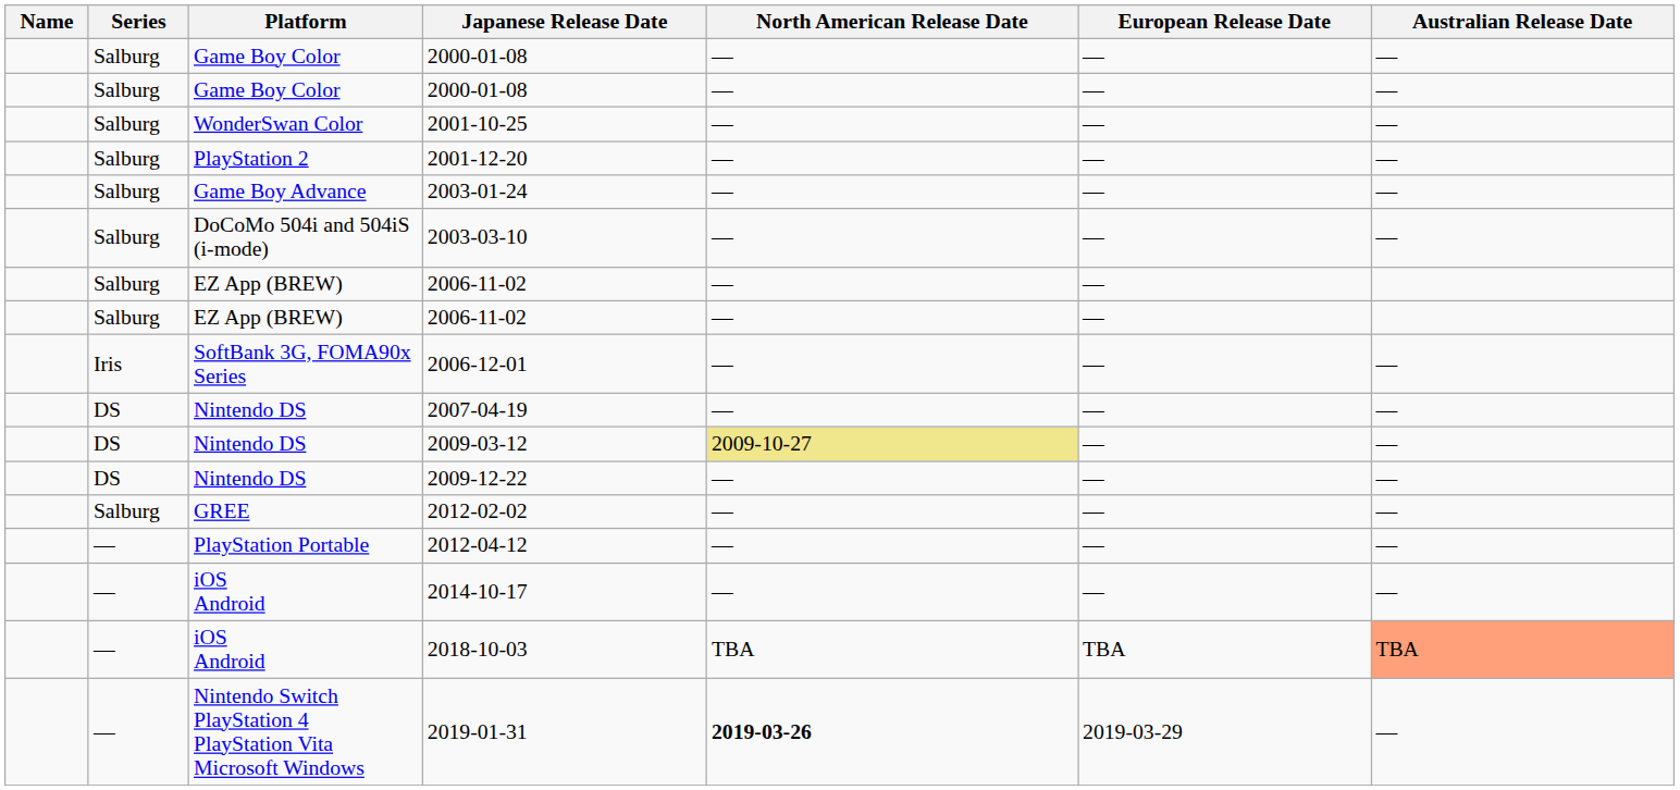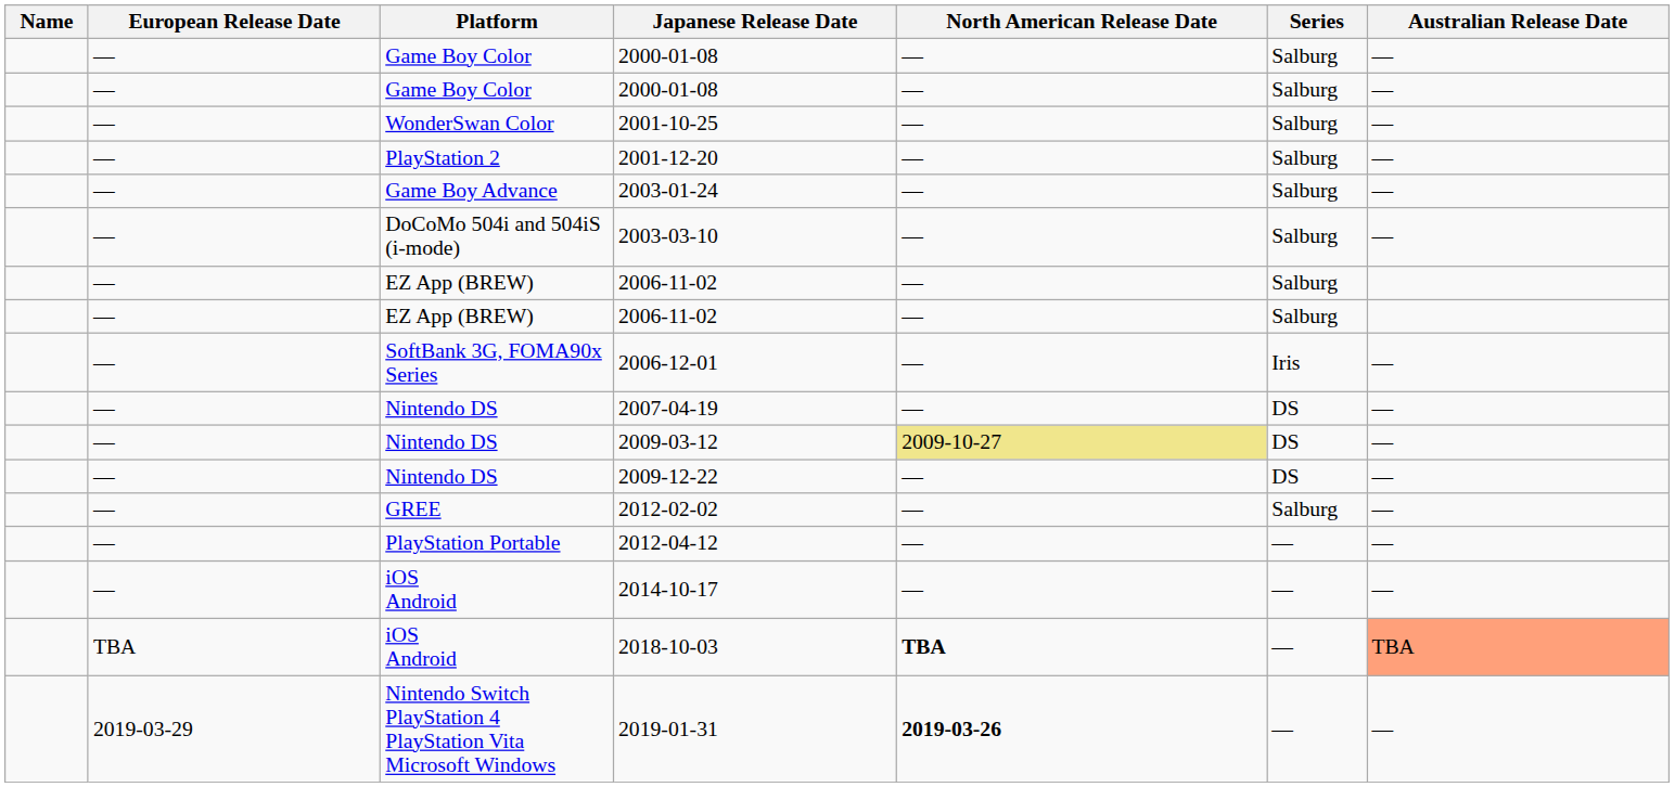 <table class="wikitable sortable">
 <tr>
 <th>Name</th>
-<th>Series</th>
+<th>European Release Date</th>
 <th style="width:14%;">Platform</th>
 <th>Japanese Release Date</th>
 <th>North American Release Date</th>
-<th>European Release Date</th>
+<th>Series</th>
 <th>Australian Release Date</th>
 </tr>
 <tr>
 <td></td>
-<td>Salburg</td>
+<td>—</td>
 <td><a href='#'>Game Boy Color</a></td>
 <td>2000-01-08</td>
 <td>—</td>
-<td>—</td>
+<td>Salburg</td>
 <td>—</td>
 </tr>
 <tr>
 <td></td>
-<td>Salburg</td>
+<td>—</td>
 <td><a href='#'>Game Boy Color</a></td>
 <td>2000-01-08</td>
 <td>—</td>
-<td>—</td>
+<td>Salburg</td>
 <td>—</td>
 </tr>
 <tr>
 <td></td>
-<td>Salburg</td>
+<td>—</td>
 <td><a href='#'>WonderSwan Color</a></td>
 <td>2001-10-25</td>
 <td>—</td>
-<td>—</td>
+<td>Salburg</td>
 <td>—</td>
 </tr>
 <tr>
 <td></td>
-<td>Salburg</td>
+<td>—</td>
 <td><a href='#'>PlayStation 2</a></td>
 <td>2001-12-20</td>
 <td>—</td>
-<td>—</td>
+<td>Salburg</td>
 <td>—</td>
 </tr>
 <tr>
 <td></td>
-<td>Salburg</td>
+<td>—</td>
 <td><a href='#'>Game Boy Advance</a></td>
 <td>2003-01-24</td>
 <td>—</td>
-<td>—</td>
+<td>Salburg</td>
 <td>—</td>
 </tr>
 <tr>
 <td></td>
-<td>Salburg</td>
+<td>—</td>
 <td>DoCoMo 504i and 504iS (i-mode)</td>
 <td>2003-03-10</td>
 <td>—</td>
-<td>—</td>
+<td>Salburg</td>
 <td>—</td>
 </tr>
 <tr>
 <td></td>
-<td>Salburg</td>
+<td>—</td>
 <td>EZ App (BREW)</td>
 <td>2006-11-02</td>
 <td>—</td>
-<td>—</td>
+<td>Salburg</td>
 <td></td>
 </tr>
 <tr>
 <td></td>
-<td>Salburg</td>
+<td>—</td>
 <td>EZ App (BREW)</td>
 <td>2006-11-02</td>
 <td>—</td>
-<td>—</td>
+<td>Salburg</td>
 <td></td>
 </tr>
 <tr>
 <td></td>
-<td>Iris</td>
+<td>—</td>
 <td><a href='#'>SoftBank 3G, FOMA90x Series</a></td>
 <td>2006-12-01</td>
 <td>—</td>
-<td>—</td>
+<td>Iris</td>
 <td>—</td>
 </tr>
 <tr>
 <td></td>
-<td>DS</td>
+<td>—</td>
 <td><a href='#'>Nintendo DS</a></td>
 <td>2007-04-19</td>
 <td>—</td>
-<td>—</td>
+<td>DS</td>
 <td>—</td>
 </tr>
 <tr>
 <td></td>
-<td>DS</td>
+<td>—</td>
 <td><a href='#'>Nintendo DS</a></td>
 <td>2009-03-12</td>
 <td style="background: khaki;">2009-10-27</td>
-<td>—</td>
+<td>DS</td>
 <td>—</td>
 </tr>
 <tr>
 <td></td>
-<td>DS</td>
+<td>—</td>
 <td><a href='#'>Nintendo DS</a></td>
 <td>2009-12-22</td>
 <td>—</td>
-<td>—</td>
+<td>DS</td>
 <td>—</td>
 </tr>
 <tr>
 <td></td>
-<td>Salburg</td>
+<td>—</td>
 <td><a href='#'>GREE</a></td>
 <td>2012-02-02</td>
 <td>—</td>
-<td>—</td>
+<td>Salburg</td>
 <td>—</td>
 </tr>
 <tr>
 <td></td>
 <td>—</td>
 <td><a href='#'>PlayStation Portable</a></td>
 <td>2012-04-12</td>
 <td>—</td>
 <td>—</td>
 <td>—</td>
 </tr>
 <tr>
 <td></td>
 <td>—</td>
 <td><a href='#'>iOS</a><br><a href='#'>Android</a></td>
 <td>2014-10-17</td>
 <td>—</td>
 <td>—</td>
 <td>—</td>
 </tr>
 <tr>
 <td></td>
-<td>—</td>
+<td>TBA</td>
 <td><a href='#'>iOS</a><br><a href='#'>Android</a></td>
 <td>2018-10-03</td>
-<td>TBA</td>
-<td>TBA</td>
+<td><strong>TBA</strong></td>
+<td>—</td>
 <td style="background: lightsalmon;">TBA</td>
 </tr>
 <tr>
 <td></td>
-<td>—</td>
+<td>2019-03-29</td>
 <td><a href='#'>Nintendo Switch</a><br><a href='#'>PlayStation 4</a><br><a href='#'>PlayStation Vita</a><br><a href='#'>Microsoft Windows</a></td>
 <td>2019-01-31</td>
 <td><strong>2019-03-26</strong></td>
-<td>2019-03-29</td>
+<td>—</td>
 <td>—</td>
 </tr>
 </table>
